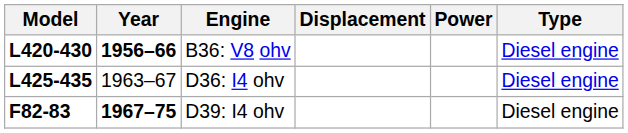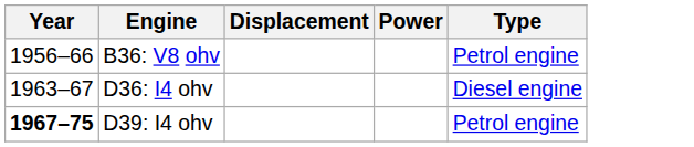 <table class="wikitable">
 <tr>
-<th>Model</th>
 <th>Year</th>
 <th>Engine</th>
 <th>Displacement</th>
 <th>Power</th>
 <th>Type</th>
 </tr>
 <tr style="background:#ffffff;">
-<td><strong>L420-430</strong></td>
-<td><strong>1956–66</strong></td>
+<td>1956–66</td>
 <td>B36: <a href='#'>V8</a> <a href='#'>ohv</a></td>
 <td></td>
 <td></td>
-<td><a href='#'>Diesel engine</a></td>
+<td><a href='#'>Petrol engine</a></td>
 </tr>
 <tr style="background:#ffffff;">
-<td><strong>L425-435</strong></td>
 <td>1963–67</td>
 <td>D36: <a href='#'>I4</a> ohv</td>
 <td></td>
 <td></td>
 <td><a href='#'>Diesel engine</a></td>
 </tr>
 <tr style="background:#ffffff;">
-<td><strong>F82-83</strong></td>
 <td><strong>1967–75</strong></td>
 <td>D39: I4 ohv</td>
 <td></td>
 <td></td>
-<td>Diesel engine</td>
+<td><a href='#'>Petrol engine</a></td>
 </tr>
 </table>
